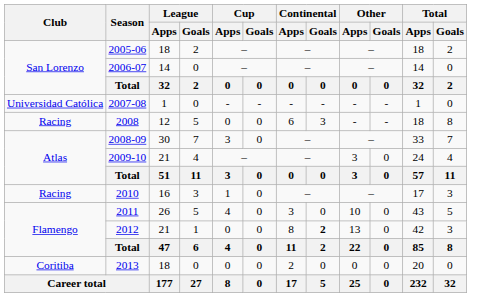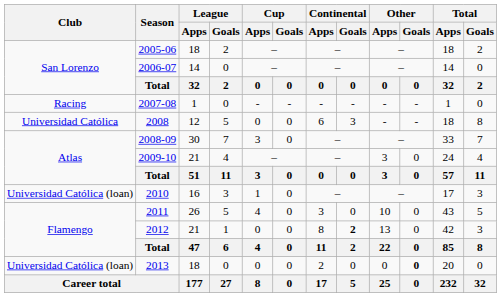 <table class="wikitable" style="text-align: center;">
 <tr>
 <th rowspan="2">Club</th>
 <th rowspan="2">Season</th>
 <th colspan="2">League</th>
 <th colspan="2">Cup</th>
 <th colspan="2">Continental</th>
 <th colspan="2">Other</th>
 <th colspan="2">Total</th>
 </tr>
 <tr>
 <th>Apps</th>
 <th>Goals</th>
 <th>Apps</th>
 <th>Goals</th>
 <th>Apps</th>
 <th>Goals</th>
 <th>Apps</th>
 <th>Goals</th>
 <th>Apps</th>
 <th>Goals</th>
 </tr>
 <tr>
 <td rowspan="3" valign="center"><a href='#'>San Lorenzo</a></td>
 <td><a href='#'>2005-06</a></td>
 <td>18</td>
 <td>2</td>
 <td colspan="2">–</td>
 <td colspan="2">–</td>
 <td colspan="2">–</td>
 <td>18</td>
 <td>2</td>
 </tr>
 <tr>
 <td><a href='#'>2006-07</a></td>
 <td>14</td>
 <td>0</td>
 <td colspan="2">–</td>
 <td colspan="2">–</td>
 <td colspan="2">–</td>
 <td>14</td>
 <td>0</td>
 </tr>
 <tr>
 <th colspan="1"><strong>Total</strong></th>
 <th>32</th>
 <th>2</th>
 <th>0</th>
 <th>0</th>
 <th>0</th>
 <th>0</th>
 <th>0</th>
 <th>0</th>
 <th>32</th>
 <th>2</th>
 </tr>
 <tr>
-<td rowspan="1" valign="center"><a href='#'>Universidad Católica</a></td>
+<td rowspan="1" valign="center"><a href='#'>Racing</a></td>
 <td><a href='#'>2007-08</a></td>
 <td>1</td>
 <td>0</td>
 <td>-</td>
 <td>-</td>
 <td>-</td>
 <td>-</td>
 <td>-</td>
 <td>-</td>
 <td>1</td>
 <td>0</td>
 </tr>
 <tr>
-<td rowspan="1" valign="center"><a href='#'>Racing</a></td>
+<td rowspan="1" valign="center"><a href='#'>Universidad Católica</a></td>
 <td><a href='#'>2008</a></td>
 <td>12</td>
 <td>5</td>
 <td>0</td>
 <td>0</td>
 <td>6</td>
 <td>3</td>
 <td>-</td>
 <td>-</td>
 <td>18</td>
 <td>8</td>
 </tr>
 <tr>
 <td rowspan="3" valign="center"><a href='#'>Atlas</a></td>
 <td><a href='#'>2008-09</a></td>
 <td>30</td>
 <td>7</td>
 <td>3</td>
 <td>0</td>
 <td colspan="2">–</td>
 <td colspan="2">–</td>
 <td>33</td>
 <td>7</td>
 </tr>
 <tr>
 <td><a href='#'>2009-10</a></td>
 <td>21</td>
 <td>4</td>
 <td colspan="2">–</td>
 <td colspan="2">–</td>
 <td>3</td>
 <td>0</td>
 <td>24</td>
 <td>4</td>
 </tr>
 <tr>
 <th colspan="1"><strong>Total</strong></th>
 <th>51</th>
 <th>11</th>
 <th>3</th>
 <th>0</th>
 <th>0</th>
 <th>0</th>
 <th>3</th>
 <th>0</th>
 <th>57</th>
 <th>11</th>
 </tr>
 <tr>
-<td rowspan="1" valign="center"><a href='#'>Racing</a></td>
+<td rowspan="1" valign="center"><a href='#'>Universidad Católica</a> (loan)</td>
 <td><a href='#'>2010</a></td>
 <td>16</td>
 <td>3</td>
 <td>1</td>
 <td>0</td>
 <td colspan="2">–</td>
 <td colspan="2">–</td>
 <td>17</td>
 <td>3</td>
 </tr>
 <tr>
 <td rowspan="3" valign="center"><a href='#'>Flamengo</a></td>
 <td><a href='#'>2011</a></td>
 <td>26</td>
 <td>5</td>
 <td>4</td>
 <td>0</td>
 <td>3</td>
 <td>0</td>
 <td>10</td>
 <td>0</td>
 <td>43</td>
 <td>5</td>
 </tr>
 <tr>
 <td><a href='#'>2012</a></td>
 <td>21</td>
 <td>1</td>
 <td>0</td>
 <td>0</td>
 <td>8</td>
 <td><strong>2</strong></td>
 <td>13</td>
 <td>0</td>
 <td>42</td>
 <td>3</td>
 </tr>
 <tr>
 <th colspan="1"><strong>Total</strong></th>
 <th>47</th>
 <th>6</th>
 <th>4</th>
 <th>0</th>
 <th>11</th>
 <th>2</th>
 <th>22</th>
 <th>0</th>
 <th>85</th>
 <th>8</th>
 </tr>
 <tr>
-<td rowspan="1" valign="center"><a href='#'>Coritiba</a></td>
+<td rowspan="1" valign="center"><a href='#'>Universidad Católica</a> (loan)</td>
 <td><a href='#'>2013</a></td>
 <td>18</td>
 <td>0</td>
 <td>0</td>
 <td>0</td>
 <td>2</td>
 <td>0</td>
 <td>0</td>
-<td>0</td>
+<td><strong>0</strong></td>
 <td>20</td>
 <td>0</td>
 </tr>
 <tr>
 <th colspan="2"><strong>Career total</strong></th>
 <th>177</th>
 <th>27</th>
 <th>8</th>
 <th>0</th>
 <th>17</th>
 <th>5</th>
 <th>25</th>
 <th>0</th>
 <th>232</th>
 <th>32</th>
 </tr>
 </table>
